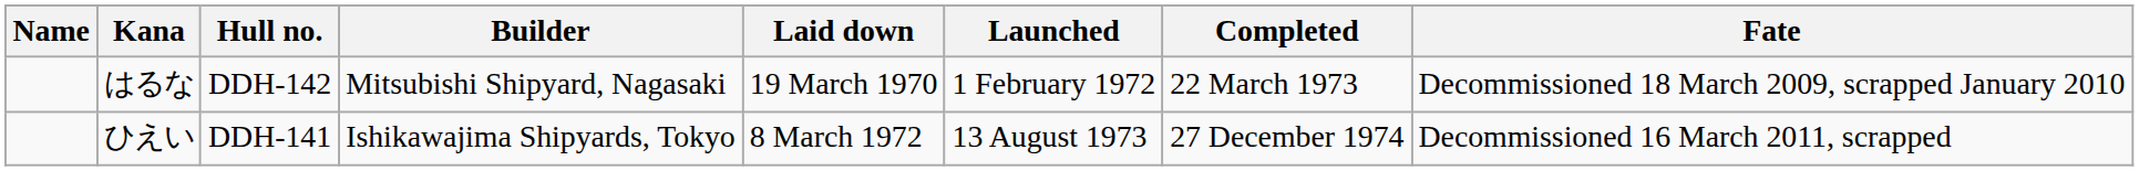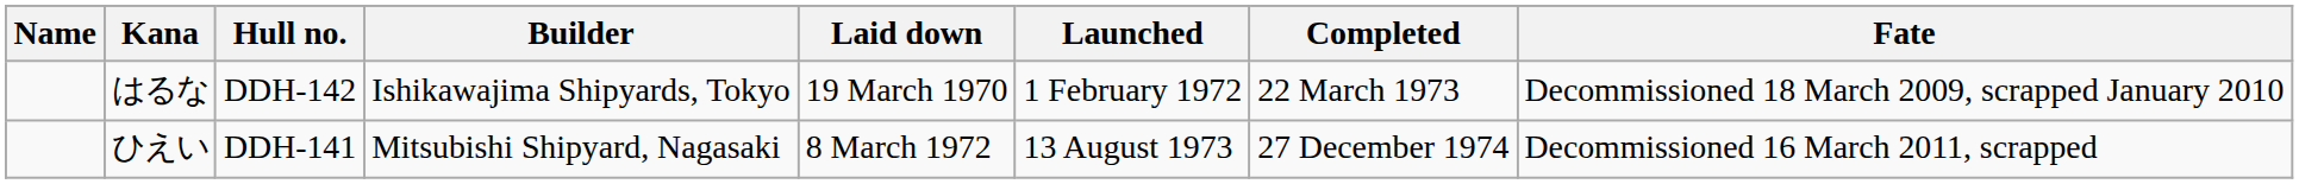 <table class="wikitable" style="font-size:90%;">
 <tr>
 <th>Name</th>
 <th>Kana</th>
 <th>Hull no.</th>
 <th>Builder</th>
 <th>Laid down</th>
 <th>Launched</th>
 <th>Completed</th>
 <th>Fate</th>
 </tr>
 <tr>
 <td></td>
 <td>はるな</td>
 <td>DDH-142</td>
-<td>Mitsubishi Shipyard, Nagasaki</td>
+<td>Ishikawajima Shipyards, Tokyo</td>
 <td>19 March 1970</td>
 <td>1 February 1972</td>
 <td>22 March 1973</td>
 <td>Decommissioned 18 March 2009, scrapped January 2010</td>
 </tr>
 <tr>
 <td></td>
 <td>ひえい</td>
 <td>DDH-141</td>
-<td>Ishikawajima Shipyards, Tokyo</td>
+<td>Mitsubishi Shipyard, Nagasaki</td>
 <td>8 March 1972</td>
 <td>13 August 1973</td>
 <td>27 December 1974</td>
 <td>Decommissioned 16 March 2011, scrapped</td>
 </tr>
 </table>
